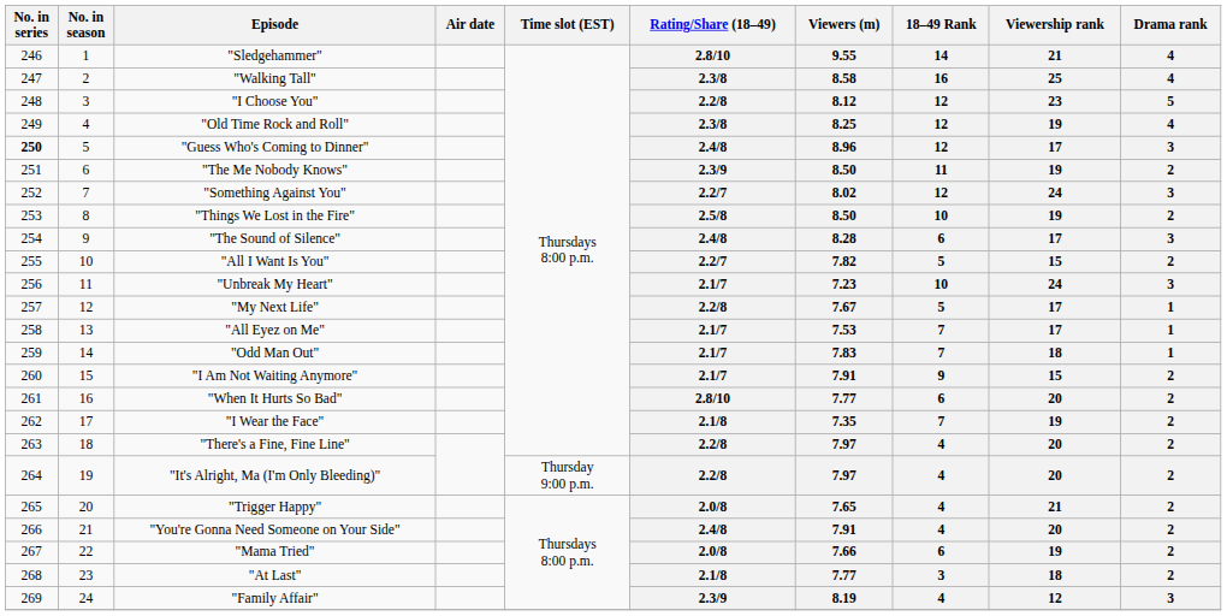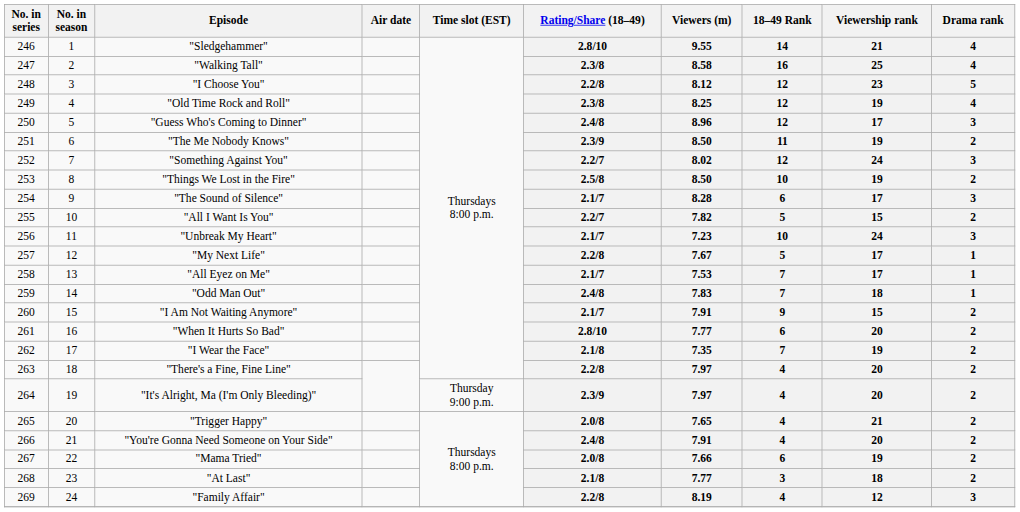 <table class="wikitable" style="font-size:90%; text-align:center; width: 100%; margin-left: auto; margin-right: auto;">
 <tr>
 <th>No. in<br>series</th>
 <th>No. in<br>season</th>
 <th>Episode</th>
 <th>Air date</th>
 <th>Time slot (EST)</th>
 <th><a href='#'>Rating/Share</a> (18–49)</th>
 <th>Viewers (m)</th>
 <th>18–49 Rank</th>
 <th>Viewership rank</th>
 <th>Drama rank</th>
 </tr>
 <tr>
 <td style="text-align:center">246</td>
 <td style="text-align:center">1</td>
 <td>"Sledgehammer"</td>
 <td></td>
 <td style="text-align:center" rowspan=18>Thursdays<br>8:00 p.m.</td>
 <th>2.8/10</th>
 <th>9.55</th>
 <th>14</th>
 <th>21</th>
 <th>4</th>
 </tr>
 <tr>
 <td style="text-align:center">247</td>
 <td style="text-align:center">2</td>
 <td>"Walking Tall"</td>
 <td></td>
 <th>2.3/8</th>
 <th>8.58</th>
 <th>16</th>
 <th>25</th>
 <th>4</th>
 </tr>
 <tr>
 <td style="text-align:center">248</td>
 <td style="text-align:center">3</td>
 <td>"I Choose You"</td>
 <td></td>
 <th>2.2/8</th>
 <th>8.12</th>
 <th>12</th>
 <th>23</th>
 <th>5</th>
 </tr>
 <tr>
 <td style="text-align:center">249</td>
 <td style="text-align:center">4</td>
 <td>"Old Time Rock and Roll"</td>
 <td></td>
 <th>2.3/8</th>
 <th>8.25</th>
 <th>12</th>
 <th>19</th>
 <th>4</th>
 </tr>
 <tr>
-<td style="text-align:center"><strong>250</strong></td>
+<td style="text-align:center">250</td>
 <td style="text-align:center">5</td>
 <td>"Guess Who's Coming to Dinner"</td>
 <td></td>
 <th>2.4/8</th>
 <th>8.96</th>
 <th>12</th>
 <th>17</th>
 <th>3</th>
 </tr>
 <tr>
 <td style="text-align:center">251</td>
 <td style="text-align:center">6</td>
 <td>"The Me Nobody Knows"</td>
 <td></td>
 <th>2.3/9</th>
 <th>8.50</th>
 <th>11</th>
 <th>19</th>
 <th>2</th>
 </tr>
 <tr>
 <td style="text-align:center">252</td>
 <td style="text-align:center">7</td>
 <td>"Something Against You"</td>
 <td></td>
 <th>2.2/7</th>
 <th>8.02</th>
 <th>12</th>
 <th>24</th>
 <th>3</th>
 </tr>
 <tr>
 <td style="text-align:center">253</td>
 <td style="text-align:center">8</td>
 <td>"Things We Lost in the Fire"</td>
 <td></td>
 <th>2.5/8</th>
 <th>8.50</th>
 <th>10</th>
 <th>19</th>
 <th>2</th>
 </tr>
 <tr>
 <td style="text-align:center">254</td>
 <td style="text-align:center">9</td>
 <td>"The Sound of Silence"</td>
 <td></td>
-<th>2.4/8</th>
+<th>2.1/7</th>
 <th>8.28</th>
 <th>6</th>
 <th>17</th>
 <th>3</th>
 </tr>
 <tr>
 <td style="text-align:center">255</td>
 <td style="text-align:center">10</td>
 <td>"All I Want Is You"</td>
 <td></td>
 <th>2.2/7</th>
 <th>7.82</th>
 <th>5</th>
 <th>15</th>
 <th>2</th>
 </tr>
 <tr>
 <td style="text-align:center">256</td>
 <td style="text-align:center">11</td>
 <td>"Unbreak My Heart"</td>
 <td></td>
 <th>2.1/7</th>
 <th>7.23</th>
 <th>10</th>
 <th>24</th>
 <th>3</th>
 </tr>
 <tr>
 <td style="text-align:center">257</td>
 <td style="text-align:center">12</td>
 <td>"My Next Life"</td>
 <td></td>
 <th>2.2/8</th>
 <th>7.67</th>
 <th>5</th>
 <th>17</th>
 <th>1</th>
 </tr>
 <tr>
 <td style="text-align:center">258</td>
 <td style="text-align:center">13</td>
 <td>"All Eyez on Me"</td>
 <td></td>
 <th>2.1/7</th>
 <th>7.53</th>
 <th>7</th>
 <th>17</th>
 <th>1</th>
 </tr>
 <tr>
 <td style="text-align:center">259</td>
 <td style="text-align:center">14</td>
 <td>"Odd Man Out"</td>
 <td></td>
-<th>2.1/7</th>
+<th>2.4/8</th>
 <th>7.83</th>
 <th>7</th>
 <th>18</th>
 <th>1</th>
 </tr>
 <tr>
 <td style="text-align:center">260</td>
 <td style="text-align:center">15</td>
 <td>"I Am Not Waiting Anymore"</td>
 <td></td>
 <th>2.1/7</th>
 <th>7.91</th>
 <th>9</th>
 <th>15</th>
 <th>2</th>
 </tr>
 <tr>
 <td style="text-align:center">261</td>
 <td style="text-align:center">16</td>
 <td>"When It Hurts So Bad"</td>
 <td></td>
 <th>2.8/10</th>
 <th>7.77</th>
 <th>6</th>
 <th>20</th>
 <th>2</th>
 </tr>
 <tr>
 <td style="text-align:center">262</td>
 <td style="text-align:center">17</td>
 <td>"I Wear the Face"</td>
 <td></td>
 <th>2.1/8</th>
 <th>7.35</th>
 <th>7</th>
 <th>19</th>
 <th>2</th>
 </tr>
 <tr>
 <td style="text-align:center">263</td>
 <td style="text-align:center">18</td>
 <td>"There's a Fine, Fine Line"</td>
 <td rowspan=2></td>
 <th>2.2/8</th>
 <th>7.97</th>
 <th>4</th>
 <th>20</th>
 <th>2</th>
 </tr>
 <tr>
 <td style="text-align:center">264</td>
 <td style="text-align:center">19</td>
 <td>"It's Alright, Ma (I'm Only Bleeding)"</td>
 <td style="text-align:center">Thursday<br>9:00 p.m.</td>
-<th>2.2/8</th>
+<th>2.3/9</th>
 <th>7.97</th>
 <th>4</th>
 <th>20</th>
 <th>2</th>
 </tr>
 <tr>
 <td style="text-align:center">265</td>
 <td style="text-align:center">20</td>
 <td>"Trigger Happy"</td>
 <td></td>
 <td style="text-align:center" rowspan=5>Thursdays<br>8:00 p.m.</td>
 <th>2.0/8</th>
 <th>7.65</th>
 <th>4</th>
 <th>21</th>
 <th>2</th>
 </tr>
 <tr>
 <td style="text-align:center">266</td>
 <td style="text-align:center">21</td>
 <td>"You're Gonna Need Someone on Your Side"</td>
 <td></td>
 <th>2.4/8</th>
 <th>7.91</th>
 <th>4</th>
 <th>20</th>
 <th>2</th>
 </tr>
 <tr>
 <td style="text-align:center">267</td>
 <td style="text-align:center">22</td>
 <td>"Mama Tried"</td>
 <td></td>
 <th>2.0/8</th>
 <th>7.66</th>
 <th>6</th>
 <th>19</th>
 <th>2</th>
 </tr>
 <tr>
 <td style="text-align:center">268</td>
 <td style="text-align:center">23</td>
 <td>"At Last"</td>
 <td></td>
 <th>2.1/8</th>
 <th>7.77</th>
 <th>3</th>
 <th>18</th>
 <th>2</th>
 </tr>
 <tr>
 <td style="text-align:center">269</td>
 <td style="text-align:center">24</td>
 <td>"Family Affair"</td>
 <td></td>
-<th>2.3/9</th>
+<th>2.2/8</th>
 <th>8.19</th>
 <th>4</th>
 <th>12</th>
 <th>3</th>
 </tr>
 <tr>
 </tr>
 </table>
